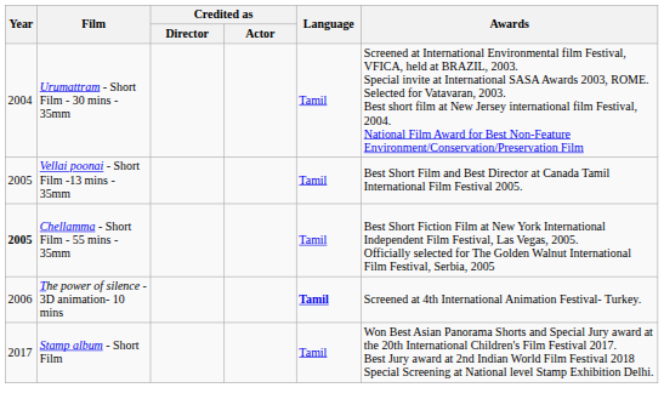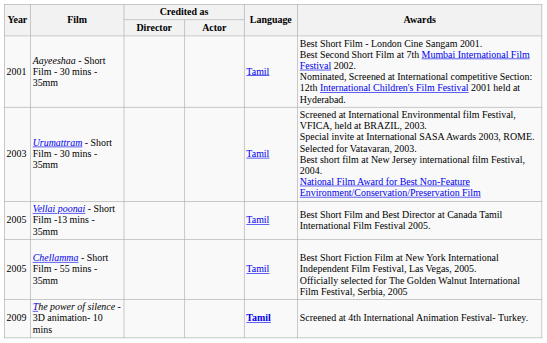 <table class="wikitable sortable">
 <tr>
 <th rowspan="2" style="width:35px;">Year</th>
 <th rowspan="2" style="width:150px;">Film</th>
 <th colspan="2" style="width:195px;">Credited as</th>
 <th rowspan="2" style="text-align:center; width:80px;">Language</th>
 <th rowspan="2"  style="text-align:center; width:400px;" class="unsortable">Awards</th>
 </tr>
 <tr>
 <th style="width:65px;">Director</th>
 <th style="width:65px;">Actor</th>
 </tr>
 <tr>
-<td>2004</td>
+<td>2001</td>
+<td><em>Aayeeshaa</em> - Short Film - 30 mins - 35mm</td>
+<td style="text-align:center;"></td>
+<td style="text-align:center;"></td>
+<td><a href='#'>Tamil</a></td>
+<td>Best Short Film -  London Cine Sangam 2001.<br>Best Second Short Film at 7th <a href='#'>Mumbai International Film Festival</a> 2002.<br>Nominated, Screened at International competitive Section: 12th <a href='#'>International Children's Film Festival</a> 2001 held at Hyderabad.</td>
+</tr>
+<tr>
+<td>2003</td>
 <td><em><a href='#'>Urumattram</a></em> - Short Film - 30 mins - 35mm</td>
 <td style="text-align:center;"></td>
 <td style="text-align:center;"></td>
 <td><a href='#'>Tamil</a></td>
 <td>Screened at International Environmental film Festival, VFICA, held at BRAZIL, 2003.<br>Special invite at International SASA Awards 2003, ROME.<em><br></em>Selected for Vatavaran, 2003.<em><br></em>Best short film at New Jersey international film Festival, 2004.<em><br></em><a href='#'>National Film Award for Best Non-Feature Environment/Conservation/Preservation Film</a></td>
 </tr>
 <tr>
 <td>2005</td>
 <td><em><a href='#'>Vellai poonai</a></em> - Short Film -13 mins - 35mm</td>
 <td style="text-align:center;"></td>
 <td style="text-align:center;"></td>
 <td><a href='#'>Tamil</a></td>
 <td>Best Short Film and Best Director at Canada Tamil International Film Festival 2005.</td>
 </tr>
 <tr>
-<td><strong>2005</strong></td>
+<td>2005</td>
 <td><em><a href='#'>Chellamma</a></em> - Short Film - 55 mins - 35mm</td>
 <td style="text-align:center;"></td>
 <td style="text-align:center;"></td>
 <td><a href='#'>Tamil</a></td>
 <td><br>Best Short Fiction Film at New York International Independent Film Festival, Las Vegas, 2005.<br>Officially selected for The Golden Walnut International Film Festival, Serbia, 2005</td>
 </tr>
 <tr>
-<td>2006</td>
+<td>2009</td>
 <td><em><a href='#'>T</a>he power of silence</em> - 3D animation- 10 mins</td>
 <td style="text-align:center;"></td>
 <td style="text-align:center;"></td>
 <td><strong><a href='#'>Tamil</a></strong></td>
 <td>Screened at 4th International Animation Festival- Turkey.</td>
 </tr>
-<tr>
-<td>2017</td>
-<td><em><a href='#'>Stamp album</a></em> - Short Film</td>
-<td style="text-align:center;"></td>
-<td style="text-align:center;"></td>
-<td><a href='#'>Tamil</a></td>
-<td>Won Best Asian Panorama Shorts and Special Jury award  at the 20th International Children's Film Festival 2017. <br> Best Jury award at 2nd Indian World Film Festival 2018 <br> Special Screening at National level Stamp Exhibition Delhi.</td>
-</tr>
 </table>
